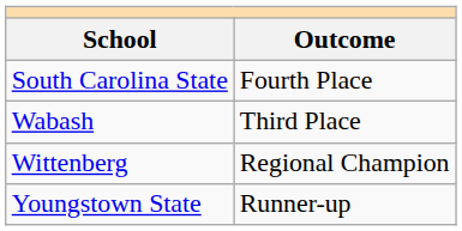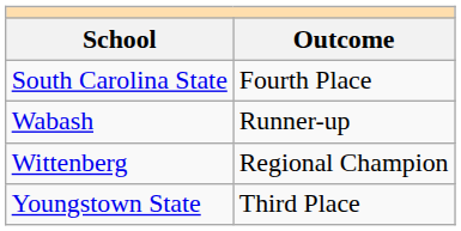 <table class="wikitable" style="float:left; margin-right:1em;">
 <tr>
 <th colspan="3" style="background:#ffdead;"></th>
 </tr>
 <tr>
 <th>School</th>
 <th>Outcome</th>
 </tr>
 <tr>
 <td><a href='#'>South Carolina State</a></td>
 <td>Fourth Place</td>
 </tr>
 <tr>
 <td><a href='#'>Wabash</a></td>
-<td>Third Place</td>
+<td>Runner-up</td>
 </tr>
 <tr>
 <td><a href='#'>Wittenberg</a></td>
 <td>Regional Champion</td>
 </tr>
 <tr>
 <td><a href='#'>Youngstown State</a></td>
-<td>Runner-up</td>
+<td>Third Place</td>
 </tr>
 </table>
